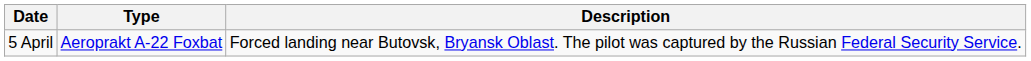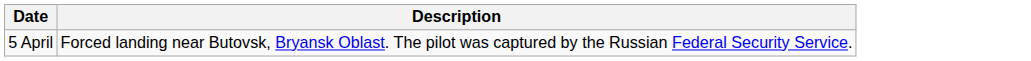 <table class="wikitable">
 <tr>
 <th>Date</th>
-<th>Type</th>
 <th>Description</th>
 </tr>
 <tr>
 <td>5 April</td>
-<td><a href='#'>Aeroprakt A-22 Foxbat</a></td>
 <td>Forced landing near Butovsk, <a href='#'>Bryansk Oblast</a>. The pilot was captured by the Russian <a href='#'>Federal Security Service</a>.</td>
 </tr>
 </table>
